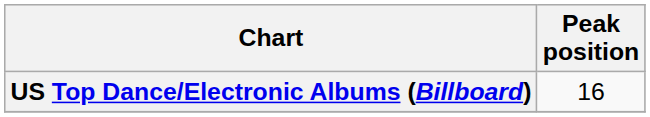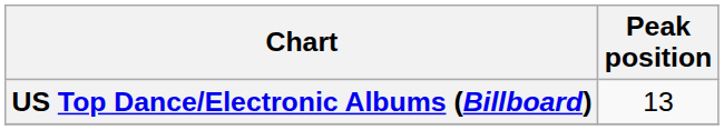 <table class="wikitable plainrowheaders sortable" style="text-align:center;" border="1">
 <tr>
 <th scope="col">Chart</th>
 <th scope="col">Peak<br>position</th>
 </tr>
 <tr>
 <th scope="row">US <a href='#'>Top Dance/Electronic Albums</a> (<em><a href='#'>Billboard</a></em>)</th>
-<td>16</td>
+<td>13</td>
 </tr>
 <tr>
 </tr>
 </table>
